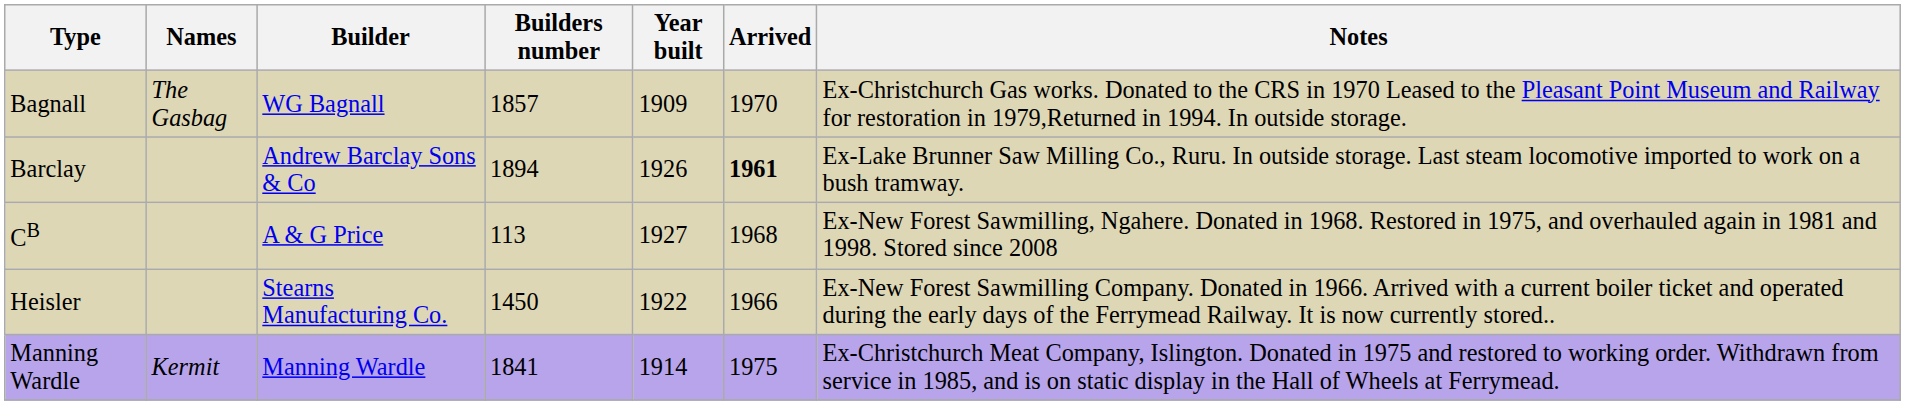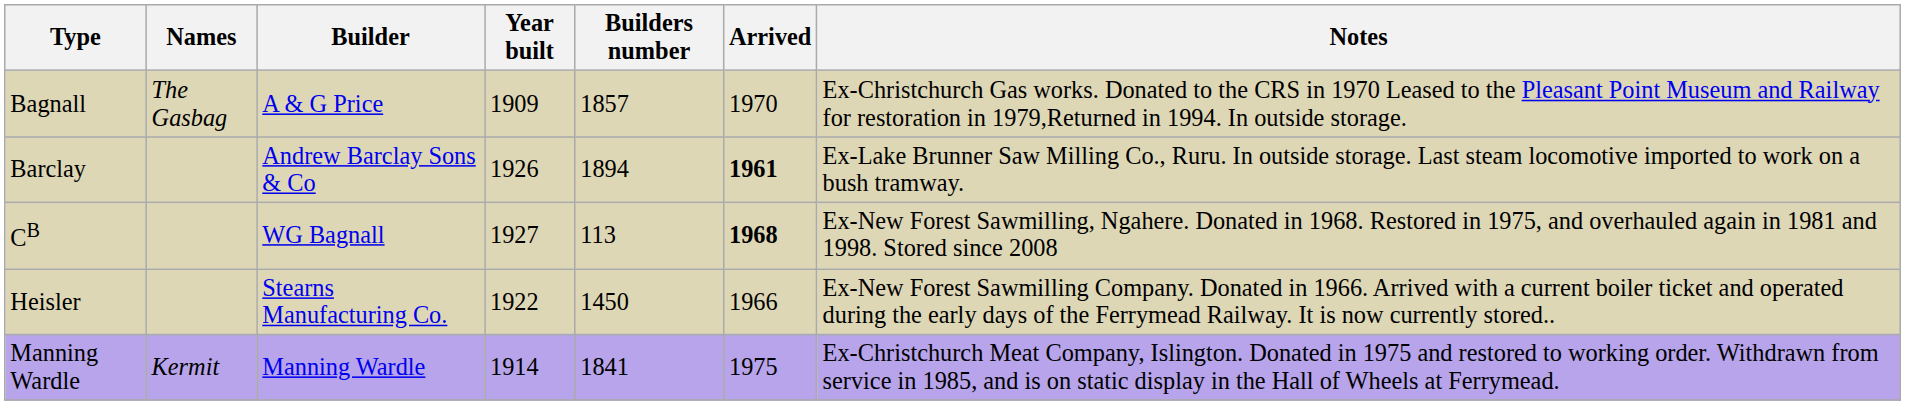 <table class="sortable wikitable" border="1">
 <tr>
 <th>Type</th>
 <th>Names</th>
 <th>Builder</th>
+<th>Year built</th>
 <th>Builders number</th>
-<th>Year built</th>
 <th>Arrived</th>
 <th>Notes</th>
 </tr>
 <tr style="background:#DED7B6;">
 <td>Bagnall</td>
 <td><em>The Gasbag</em></td>
-<td><a href='#'>WG Bagnall</a></td>
+<td><a href='#'>A & G Price</a></td>
+<td>1909</td>
 <td>1857</td>
-<td>1909</td>
 <td>1970</td>
 <td>Ex-Christchurch Gas works. Donated to the CRS in 1970 Leased to the <a href='#'>Pleasant Point Museum and Railway</a> for restoration in 1979,Returned in 1994. In outside storage.</td>
 </tr>
 <tr style="background:#DED7B6;">
 <td>Barclay</td>
 <td></td>
 <td><a href='#'>Andrew Barclay Sons & Co</a></td>
+<td>1926</td>
 <td>1894</td>
-<td>1926</td>
 <td><strong>1961</strong></td>
 <td>Ex-Lake Brunner Saw Milling Co., Ruru. In outside storage. Last steam locomotive imported to work on a bush tramway.</td>
 </tr>
 <tr style="background:#DED7B6;">
 <td>C<sup>B</sup></td>
 <td></td>
-<td><a href='#'>A & G Price</a></td>
+<td><a href='#'>WG Bagnall</a></td>
+<td>1927</td>
 <td>113</td>
-<td>1927</td>
-<td>1968</td>
+<td><strong>1968</strong></td>
 <td>Ex-New Forest Sawmilling, Ngahere. Donated in 1968. Restored in 1975, and overhauled again in 1981 and 1998. Stored since 2008</td>
 </tr>
 <tr style="background:#DED7B6;">
 <td>Heisler</td>
 <td></td>
 <td><a href='#'>Stearns Manufacturing Co.</a></td>
+<td>1922</td>
 <td>1450</td>
-<td>1922</td>
 <td>1966</td>
 <td>Ex-New Forest Sawmilling Company. Donated in 1966. Arrived with a current boiler ticket and operated during the early days of the Ferrymead Railway. It is now currently stored..</td>
 </tr>
 <tr style="background:#B7A4EB;">
 <td>Manning Wardle</td>
 <td><em>Kermit</em></td>
 <td><a href='#'>Manning Wardle</a></td>
+<td>1914</td>
 <td>1841</td>
-<td>1914</td>
 <td>1975</td>
 <td>Ex-Christchurch Meat Company, Islington. Donated in 1975 and restored to working order. Withdrawn from service in 1985, and is on static display in the Hall of Wheels at Ferrymead.</td>
 </tr>
 </table>
